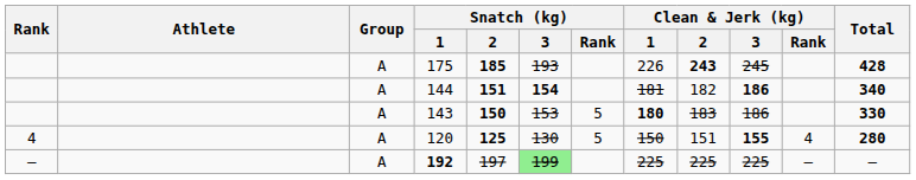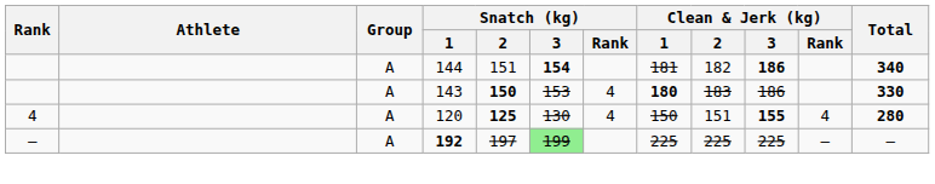 <table class = "wikitable" style="text-align:center;">
 <tr>
 <th rowspan=2 width=40>Rank</th>
 <th rowspan=2 width=250>Athlete</th>
 <th rowspan=2 width=50>Group</th>
 <th colspan=4>Snatch (kg)</th>
 <th colspan=4>Clean & Jerk (kg)</th>
 <th rowspan=2 width=60>Total</th>
 </tr>
 <tr>
 <th width=40>1</th>
 <th width=40>2</th>
 <th width=40>3</th>
 <th width=40>Rank</th>
 <th width=40>1</th>
 <th width=40>2</th>
 <th width=40>3</th>
 <th width=40>Rank</th>
 </tr>
 <tr>
 <td></td>
 <td align=left></td>
 <td>A</td>
-<td>175</td>
-<td><strong>185</strong></td>
-<td><s>193</s></td>
-<td></td>
-<td>226</td>
-<td><strong>243</strong></td>
-<td><s>245</s></td>
-<td></td>
-<td><strong>428</strong></td>
-</tr>
-<tr>
-<td></td>
-<td align=left></td>
-<td>A</td>
 <td>144</td>
-<td><strong>151</strong></td>
+<td>151</td>
 <td><strong>154</strong></td>
 <td></td>
 <td><s>181</s></td>
 <td>182</td>
 <td><strong>186</strong></td>
 <td></td>
 <td><strong>340</strong></td>
 </tr>
 <tr>
 <td></td>
 <td align=left></td>
 <td>A</td>
 <td>143</td>
 <td><strong>150</strong></td>
 <td><s>153</s></td>
-<td>5</td>
+<td>4</td>
 <td><strong>180</strong></td>
 <td><s>183</s></td>
 <td><s>186</s></td>
 <td></td>
 <td><strong>330</strong></td>
 </tr>
 <tr>
 <td>4</td>
 <td align=left></td>
 <td>A</td>
 <td>120</td>
 <td><strong>125</strong></td>
 <td><s>130</s></td>
-<td>5</td>
+<td>4</td>
 <td><s>150</s></td>
 <td>151</td>
 <td><strong>155</strong></td>
 <td>4</td>
 <td><strong>280</strong></td>
 </tr>
 <tr>
 <td>—</td>
 <td align=left></td>
 <td>A</td>
 <td><strong>192</strong></td>
 <td><s>197</s></td>
 <td style="background: lightgreen;"><s>199</s></td>
 <td></td>
 <td><s>225</s></td>
 <td><s>225</s></td>
 <td><s>225</s></td>
 <td>—</td>
 <td>—</td>
 </tr>
 </table>
